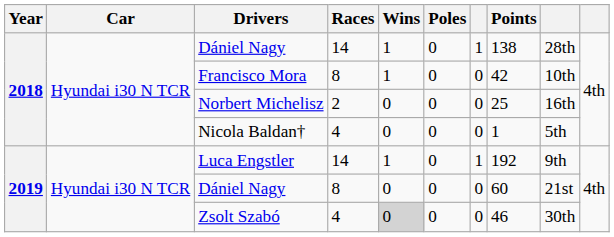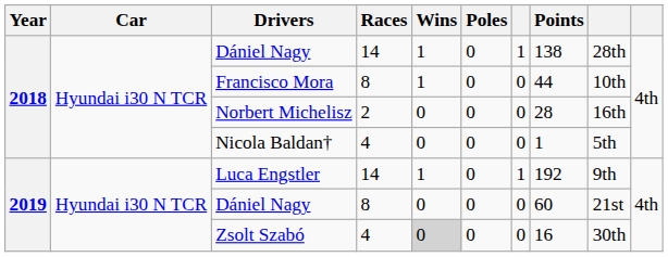 <table class="wikitable" style="font-size:95%">
 <tr>
 <th>Year</th>
 <th>Car</th>
 <th>Drivers</th>
 <th>Races</th>
 <th>Wins</th>
 <th>Poles</th>
 <th></th>
 <th>Points</th>
 <th></th>
 <th></th>
 </tr>
 <tr>
 <th rowspan="4"><a href='#'>2018</a></th>
 <td rowspan="4"><a href='#'>Hyundai i30 N TCR</a></td>
 <td> <a href='#'>Dániel Nagy</a></td>
 <td>14</td>
 <td>1</td>
 <td>0</td>
 <td>1</td>
 <td>138</td>
 <td>28th</td>
 <td rowspan="4">4th</td>
 </tr>
 <tr>
 <td> <a href='#'>Francisco Mora</a></td>
 <td>8</td>
 <td>1</td>
 <td>0</td>
 <td>0</td>
-<td>42</td>
+<td>44</td>
 <td>10th</td>
 </tr>
 <tr>
 <td> <a href='#'>Norbert Michelisz</a></td>
 <td>2</td>
 <td>0</td>
 <td>0</td>
 <td>0</td>
-<td>25</td>
+<td>28</td>
 <td>16th</td>
 </tr>
 <tr>
 <td> Nicola Baldan†</td>
 <td>4</td>
 <td>0</td>
 <td>0</td>
 <td>0</td>
 <td>1</td>
 <td>5th</td>
 </tr>
 <tr>
 <th rowspan="3"><a href='#'>2019</a></th>
 <td rowspan="3"><a href='#'>Hyundai i30 N TCR</a></td>
 <td> <a href='#'>Luca Engstler</a></td>
 <td>14</td>
 <td>1</td>
 <td>0</td>
 <td>1</td>
 <td>192</td>
 <td>9th</td>
 <td rowspan="3">4th</td>
 </tr>
 <tr>
 <td> <a href='#'>Dániel Nagy</a></td>
 <td>8</td>
 <td>0</td>
 <td>0</td>
 <td>0</td>
 <td>60</td>
 <td>21st</td>
 </tr>
 <tr>
 <td> <a href='#'>Zsolt Szabó</a></td>
 <td>4</td>
 <td style="background: lightgrey;">0</td>
 <td>0</td>
 <td>0</td>
-<td>46</td>
+<td>16</td>
 <td>30th</td>
 </tr>
 </table>
